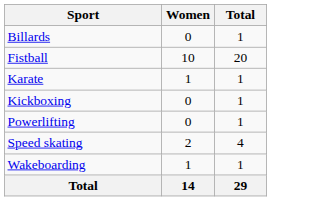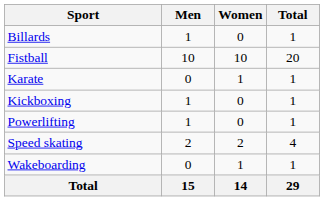 <table class="wikitable sortable" style="text-align:center;">
 <tr>
 <th width=180>Sport</th>
+<th width=55>Men</th>
 <th width=55>Women</th>
 <th width=55>Total</th>
 </tr>
 <tr>
 <td align=left><a href='#'>Billards</a></td>
+<td>1</td>
 <td>0</td>
 <td>1</td>
 </tr>
 <tr>
 <td align=left><a href='#'>Fistball</a></td>
 <td>10</td>
+<td>10</td>
 <td>20</td>
 </tr>
 <tr>
 <td align=left><a href='#'>Karate</a></td>
+<td>0</td>
 <td>1</td>
 <td>1</td>
 </tr>
 <tr>
 <td align=left><a href='#'>Kickboxing</a></td>
+<td>1</td>
 <td>0</td>
 <td>1</td>
 </tr>
 <tr>
 <td align=left><a href='#'>Powerlifting</a></td>
+<td>1</td>
 <td>0</td>
 <td>1</td>
 </tr>
 <tr>
 <td align=left><a href='#'>Speed skating</a></td>
 <td>2</td>
+<td>2</td>
 <td>4</td>
 </tr>
 <tr>
 <td align=left><a href='#'>Wakeboarding</a></td>
+<td>0</td>
 <td>1</td>
 <td>1</td>
 </tr>
 <tr>
 <th>Total</th>
+<th>15</th>
 <th>14</th>
 <th>29</th>
 </tr>
 </table>
